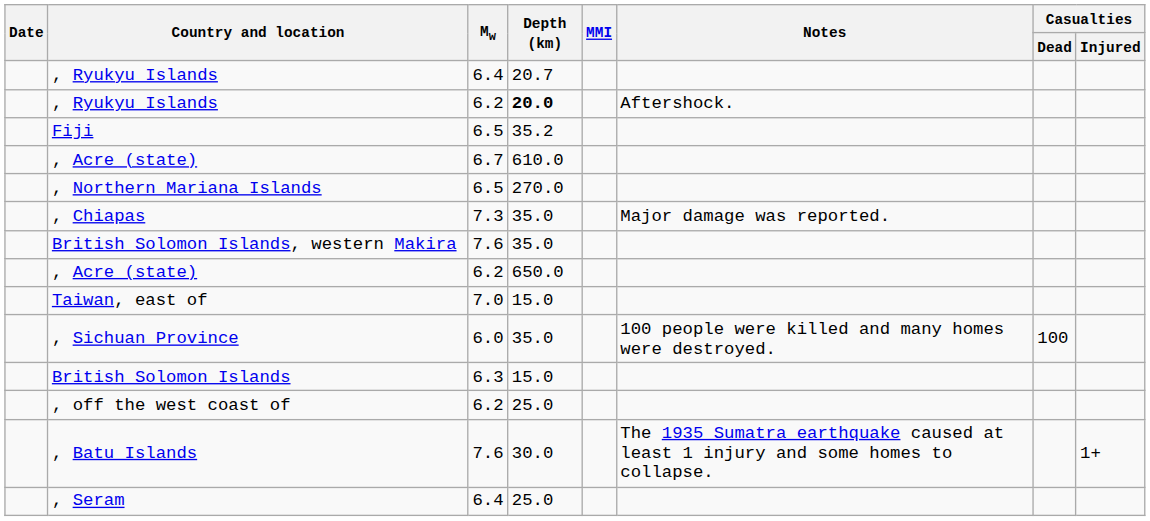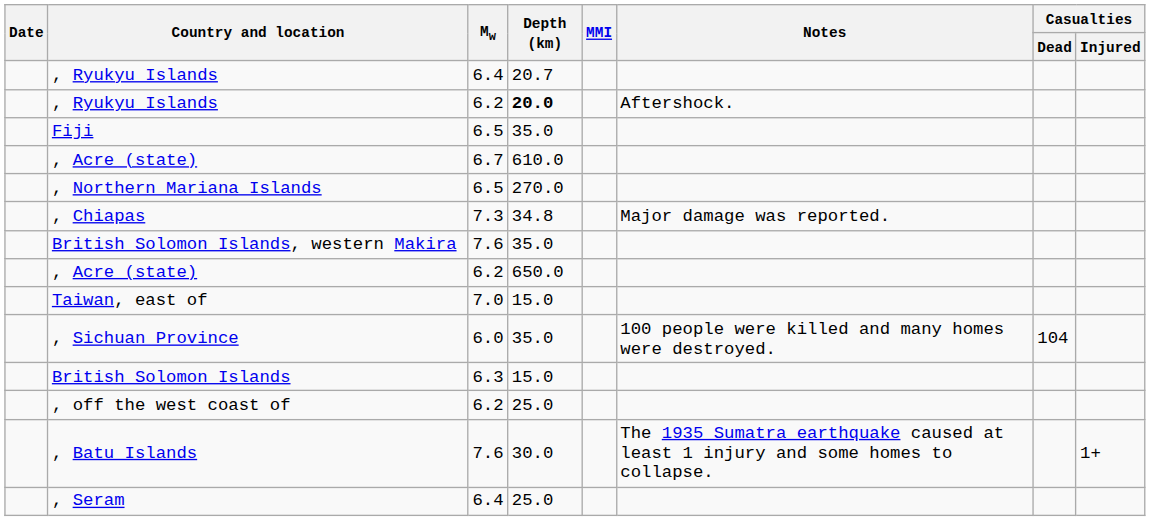 <table class="wikitable sortable sort-under" style="border:1px black; margin-left:1em;">
 <tr>
 <th rowspan="2"><small>Date</small></th>
 <th rowspan="2" style="width: 310px"><small>Country and location</small></th>
 <th rowspan="2"><small>M<sub>w</sub></small></th>
 <th rowspan="2"><small>Depth (km)</small></th>
 <th rowspan="2"><small><a href='#'>MMI</a></small></th>
 <th rowspan="2" class="unsortable"><small>Notes</small></th>
 <th colspan="2"><small>Casualties</small></th>
 </tr>
 <tr>
 <th><small>Dead</small></th>
 <th><small>Injured</small></th>
 </tr>
 <tr>
 <td></td>
 <td>, <a href='#'>Ryukyu Islands</a></td>
 <td>6.4</td>
 <td>20.7</td>
 <td></td>
 <td></td>
 <td></td>
 <td></td>
 </tr>
 <tr>
 <td></td>
 <td>, <a href='#'>Ryukyu Islands</a></td>
 <td>6.2</td>
 <td><strong>20.0</strong></td>
 <td></td>
 <td>Aftershock.</td>
 <td></td>
 <td></td>
 </tr>
 <tr>
 <td></td>
 <td> <a href='#'>Fiji</a></td>
 <td>6.5</td>
-<td>35.2</td>
+<td>35.0</td>
 <td></td>
 <td></td>
 <td></td>
 <td></td>
 </tr>
 <tr>
 <td></td>
 <td>, <a href='#'>Acre (state)</a></td>
 <td>6.7</td>
 <td>610.0</td>
 <td></td>
 <td></td>
 <td></td>
 <td></td>
 </tr>
 <tr>
 <td></td>
 <td>, <a href='#'>Northern Mariana Islands</a></td>
 <td>6.5</td>
 <td>270.0</td>
 <td></td>
 <td></td>
 <td></td>
 <td></td>
 </tr>
 <tr>
 <td></td>
 <td>, <a href='#'>Chiapas</a></td>
 <td>7.3</td>
-<td>35.0</td>
+<td>34.8</td>
 <td></td>
 <td>Major damage was reported.</td>
 <td></td>
 <td></td>
 </tr>
 <tr>
 <td></td>
 <td> <a href='#'>British Solomon Islands</a>, western <a href='#'>Makira</a></td>
 <td>7.6</td>
 <td>35.0</td>
 <td></td>
 <td></td>
 <td></td>
 <td></td>
 </tr>
 <tr>
 <td></td>
 <td>, <a href='#'>Acre (state)</a></td>
 <td>6.2</td>
 <td>650.0</td>
 <td></td>
 <td></td>
 <td></td>
 <td></td>
 </tr>
 <tr>
 <td></td>
 <td> <a href='#'>Taiwan</a>, east of</td>
 <td>7.0</td>
 <td>15.0</td>
 <td></td>
 <td></td>
 <td></td>
 <td></td>
 </tr>
 <tr>
 <td></td>
 <td>, <a href='#'>Sichuan Province</a></td>
 <td>6.0</td>
 <td>35.0</td>
 <td></td>
 <td>100 people were killed and many homes were destroyed.</td>
-<td>100</td>
+<td>104</td>
 <td></td>
 </tr>
 <tr>
 <td></td>
 <td> <a href='#'>British Solomon Islands</a></td>
 <td>6.3</td>
 <td>15.0</td>
 <td></td>
 <td></td>
 <td></td>
 <td></td>
 </tr>
 <tr>
 <td></td>
 <td>, off the west coast of</td>
 <td>6.2</td>
 <td>25.0</td>
 <td></td>
 <td></td>
 <td></td>
 <td></td>
 </tr>
 <tr>
 <td></td>
 <td>, <a href='#'>Batu Islands</a></td>
 <td>7.6</td>
 <td>30.0</td>
 <td></td>
 <td>The <a href='#'>1935 Sumatra earthquake</a> caused at least 1 injury and some homes to collapse.</td>
 <td></td>
 <td>1+</td>
 </tr>
 <tr>
 <td></td>
 <td>, <a href='#'>Seram</a></td>
 <td>6.4</td>
 <td>25.0</td>
 <td></td>
 <td></td>
 <td></td>
 <td></td>
 </tr>
 </table>
